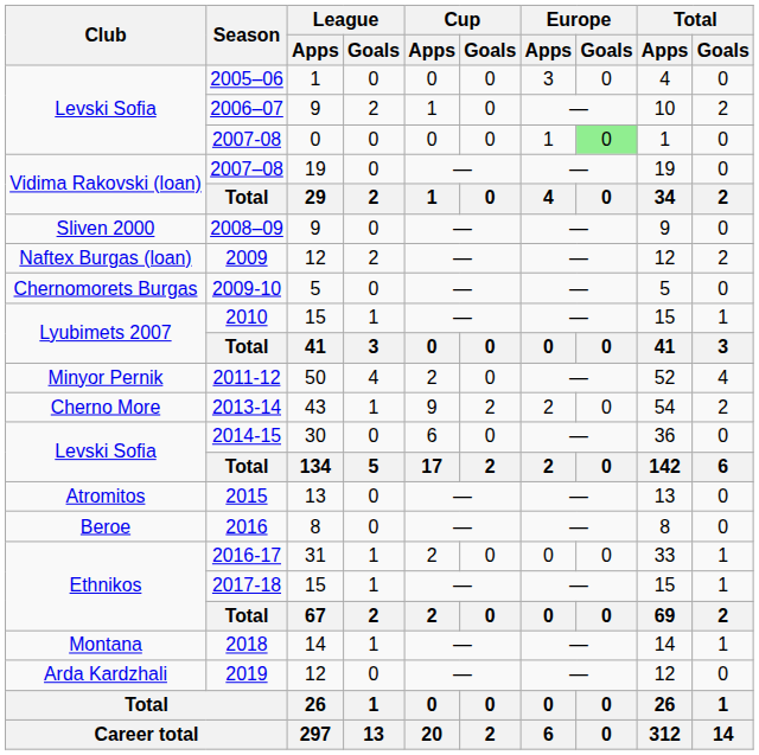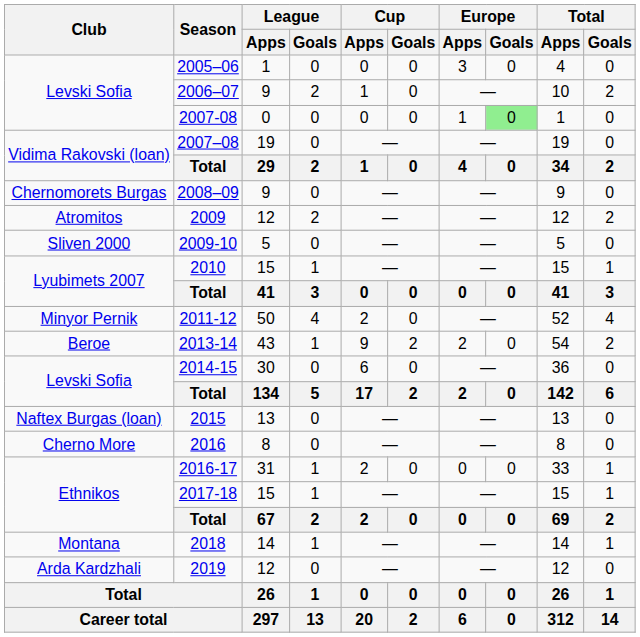 <table class="wikitable" style="text-align: center;">
 <tr>
 <th rowspan="2">Club</th>
 <th rowspan="2">Season</th>
 <th colspan="2">League</th>
 <th colspan="2">Cup</th>
 <th colspan="2">Europe</th>
 <th colspan="2">Total</th>
 </tr>
 <tr>
 <th>Apps</th>
 <th>Goals</th>
 <th>Apps</th>
 <th>Goals</th>
 <th>Apps</th>
 <th>Goals</th>
 <th>Apps</th>
 <th>Goals</th>
 </tr>
 <tr>
 <td rowspan="3"><a href='#'>Levski Sofia</a></td>
 <td><a href='#'>2005–06</a></td>
 <td>1</td>
 <td>0</td>
 <td>0</td>
 <td>0</td>
 <td>3</td>
 <td>0</td>
 <td>4</td>
 <td>0</td>
 </tr>
 <tr>
 <td><a href='#'>2006–07</a></td>
 <td>9</td>
 <td>2</td>
 <td>1</td>
 <td>0</td>
 <td colspan="2">—</td>
 <td>10</td>
 <td>2</td>
 </tr>
 <tr>
 <td><a href='#'>2007-08</a></td>
 <td>0</td>
 <td>0</td>
 <td>0</td>
 <td>0</td>
 <td>1</td>
 <td style="background: lightgreen;">0</td>
 <td>1</td>
 <td>0</td>
 </tr>
 <tr>
 <td rowspan="2"><a href='#'>Vidima Rakovski (loan)</a></td>
 <td><a href='#'>2007–08</a></td>
 <td>19</td>
 <td>0</td>
 <td colspan="2">—</td>
 <td colspan="2">—</td>
 <td>19</td>
 <td>0</td>
 </tr>
 <tr>
 <th colspan="1">Total</th>
 <th>29</th>
 <th>2</th>
 <th>1</th>
 <th>0</th>
 <th>4</th>
 <th>0</th>
 <th>34</th>
 <th>2</th>
 </tr>
 <tr>
-<td rowspan="1"><a href='#'>Sliven 2000</a></td>
+<td rowspan="1"><a href='#'>Chernomorets Burgas</a></td>
 <td><a href='#'>2008–09</a></td>
 <td>9</td>
 <td>0</td>
 <td colspan="2">—</td>
 <td colspan="2">—</td>
 <td>9</td>
 <td>0</td>
 </tr>
 <tr>
-<td rowspan="1"><a href='#'>Naftex Burgas (loan)</a></td>
+<td rowspan="1"><a href='#'>Atromitos</a></td>
 <td><a href='#'>2009</a></td>
 <td>12</td>
 <td>2</td>
 <td colspan="2">—</td>
 <td colspan="2">—</td>
 <td>12</td>
 <td>2</td>
 </tr>
 <tr>
-<td rowspan="1"><a href='#'>Chernomorets Burgas</a></td>
+<td rowspan="1"><a href='#'>Sliven 2000</a></td>
 <td><a href='#'>2009-10</a></td>
 <td>5</td>
 <td>0</td>
 <td colspan="2">—</td>
 <td colspan="2">—</td>
 <td>5</td>
 <td>0</td>
 </tr>
 <tr>
 <td rowspan="2"><a href='#'>Lyubimets 2007</a></td>
 <td><a href='#'>2010</a></td>
 <td>15</td>
 <td>1</td>
 <td colspan="2">—</td>
 <td colspan="2">—</td>
 <td>15</td>
 <td>1</td>
 </tr>
 <tr>
 <th colspan="1">Total</th>
 <th>41</th>
 <th>3</th>
 <th>0</th>
 <th>0</th>
 <th>0</th>
 <th>0</th>
 <th>41</th>
 <th>3</th>
 </tr>
 <tr>
 <td rowspan="1"><a href='#'>Minyor Pernik</a></td>
 <td><a href='#'>2011-12</a></td>
 <td>50</td>
 <td>4</td>
 <td>2</td>
 <td>0</td>
 <td colspan="2">—</td>
 <td>52</td>
 <td>4</td>
 </tr>
 <tr>
-<td rowspan="1"><a href='#'>Cherno More</a></td>
+<td rowspan="1"><a href='#'>Beroe</a></td>
 <td><a href='#'>2013-14</a></td>
 <td>43</td>
 <td>1</td>
 <td>9</td>
 <td>2</td>
 <td>2</td>
 <td>0</td>
 <td>54</td>
 <td>2</td>
 </tr>
 <tr>
 <td rowspan="2"><a href='#'>Levski Sofia</a></td>
 <td><a href='#'>2014-15</a></td>
 <td>30</td>
 <td>0</td>
 <td>6</td>
 <td>0</td>
 <td colspan="2">—</td>
 <td>36</td>
 <td>0</td>
 </tr>
 <tr>
 <th colspan="1">Total</th>
 <th>134</th>
 <th>5</th>
 <th>17</th>
 <th>2</th>
 <th>2</th>
 <th>0</th>
 <th>142</th>
 <th>6</th>
 </tr>
 <tr>
-<td rowspan="1"><a href='#'>Atromitos</a></td>
+<td rowspan="1"><a href='#'>Naftex Burgas (loan)</a></td>
 <td><a href='#'>2015</a></td>
 <td>13</td>
 <td>0</td>
 <td colspan="2">—</td>
 <td colspan="2">—</td>
 <td>13</td>
 <td>0</td>
 </tr>
 <tr>
-<td rowspan="1"><a href='#'>Beroe</a></td>
+<td rowspan="1"><a href='#'>Cherno More</a></td>
 <td><a href='#'>2016</a></td>
 <td>8</td>
 <td>0</td>
 <td colspan="2">—</td>
 <td colspan="2">—</td>
 <td>8</td>
 <td>0</td>
 </tr>
 <tr>
 <td rowspan="3"><a href='#'>Ethnikos</a></td>
 <td><a href='#'>2016-17</a></td>
 <td>31</td>
 <td>1</td>
 <td>2</td>
 <td>0</td>
 <td>0</td>
 <td>0</td>
 <td>33</td>
 <td>1</td>
 </tr>
 <tr>
 <td><a href='#'>2017-18</a></td>
 <td>15</td>
 <td>1</td>
 <td colspan="2">—</td>
 <td colspan="2">—</td>
 <td>15</td>
 <td>1</td>
 </tr>
 <tr>
 <th colspan="1">Total</th>
 <th>67</th>
 <th>2</th>
 <th>2</th>
 <th>0</th>
 <th>0</th>
 <th>0</th>
 <th>69</th>
 <th>2</th>
 </tr>
 <tr>
 <td rowspan="1"><a href='#'>Montana</a></td>
 <td><a href='#'>2018</a></td>
 <td>14</td>
 <td>1</td>
 <td colspan="2">—</td>
 <td colspan="2">—</td>
 <td>14</td>
 <td>1</td>
 </tr>
 <tr>
 <td rowspan="1"><a href='#'>Arda Kardzhali</a></td>
 <td><a href='#'>2019</a></td>
 <td>12</td>
 <td>0</td>
 <td colspan="2">—</td>
 <td colspan="2">—</td>
 <td>12</td>
 <td>0</td>
 </tr>
 <tr>
 <th colspan="2">Total</th>
 <th>26</th>
 <th>1</th>
 <th>0</th>
 <th>0</th>
 <th>0</th>
 <th>0</th>
 <th>26</th>
 <th>1</th>
 </tr>
 <tr>
 <th colspan="2">Career total</th>
 <th>297</th>
 <th>13</th>
 <th>20</th>
 <th>2</th>
 <th>6</th>
 <th>0</th>
 <th>312</th>
 <th>14</th>
 </tr>
 </table>
